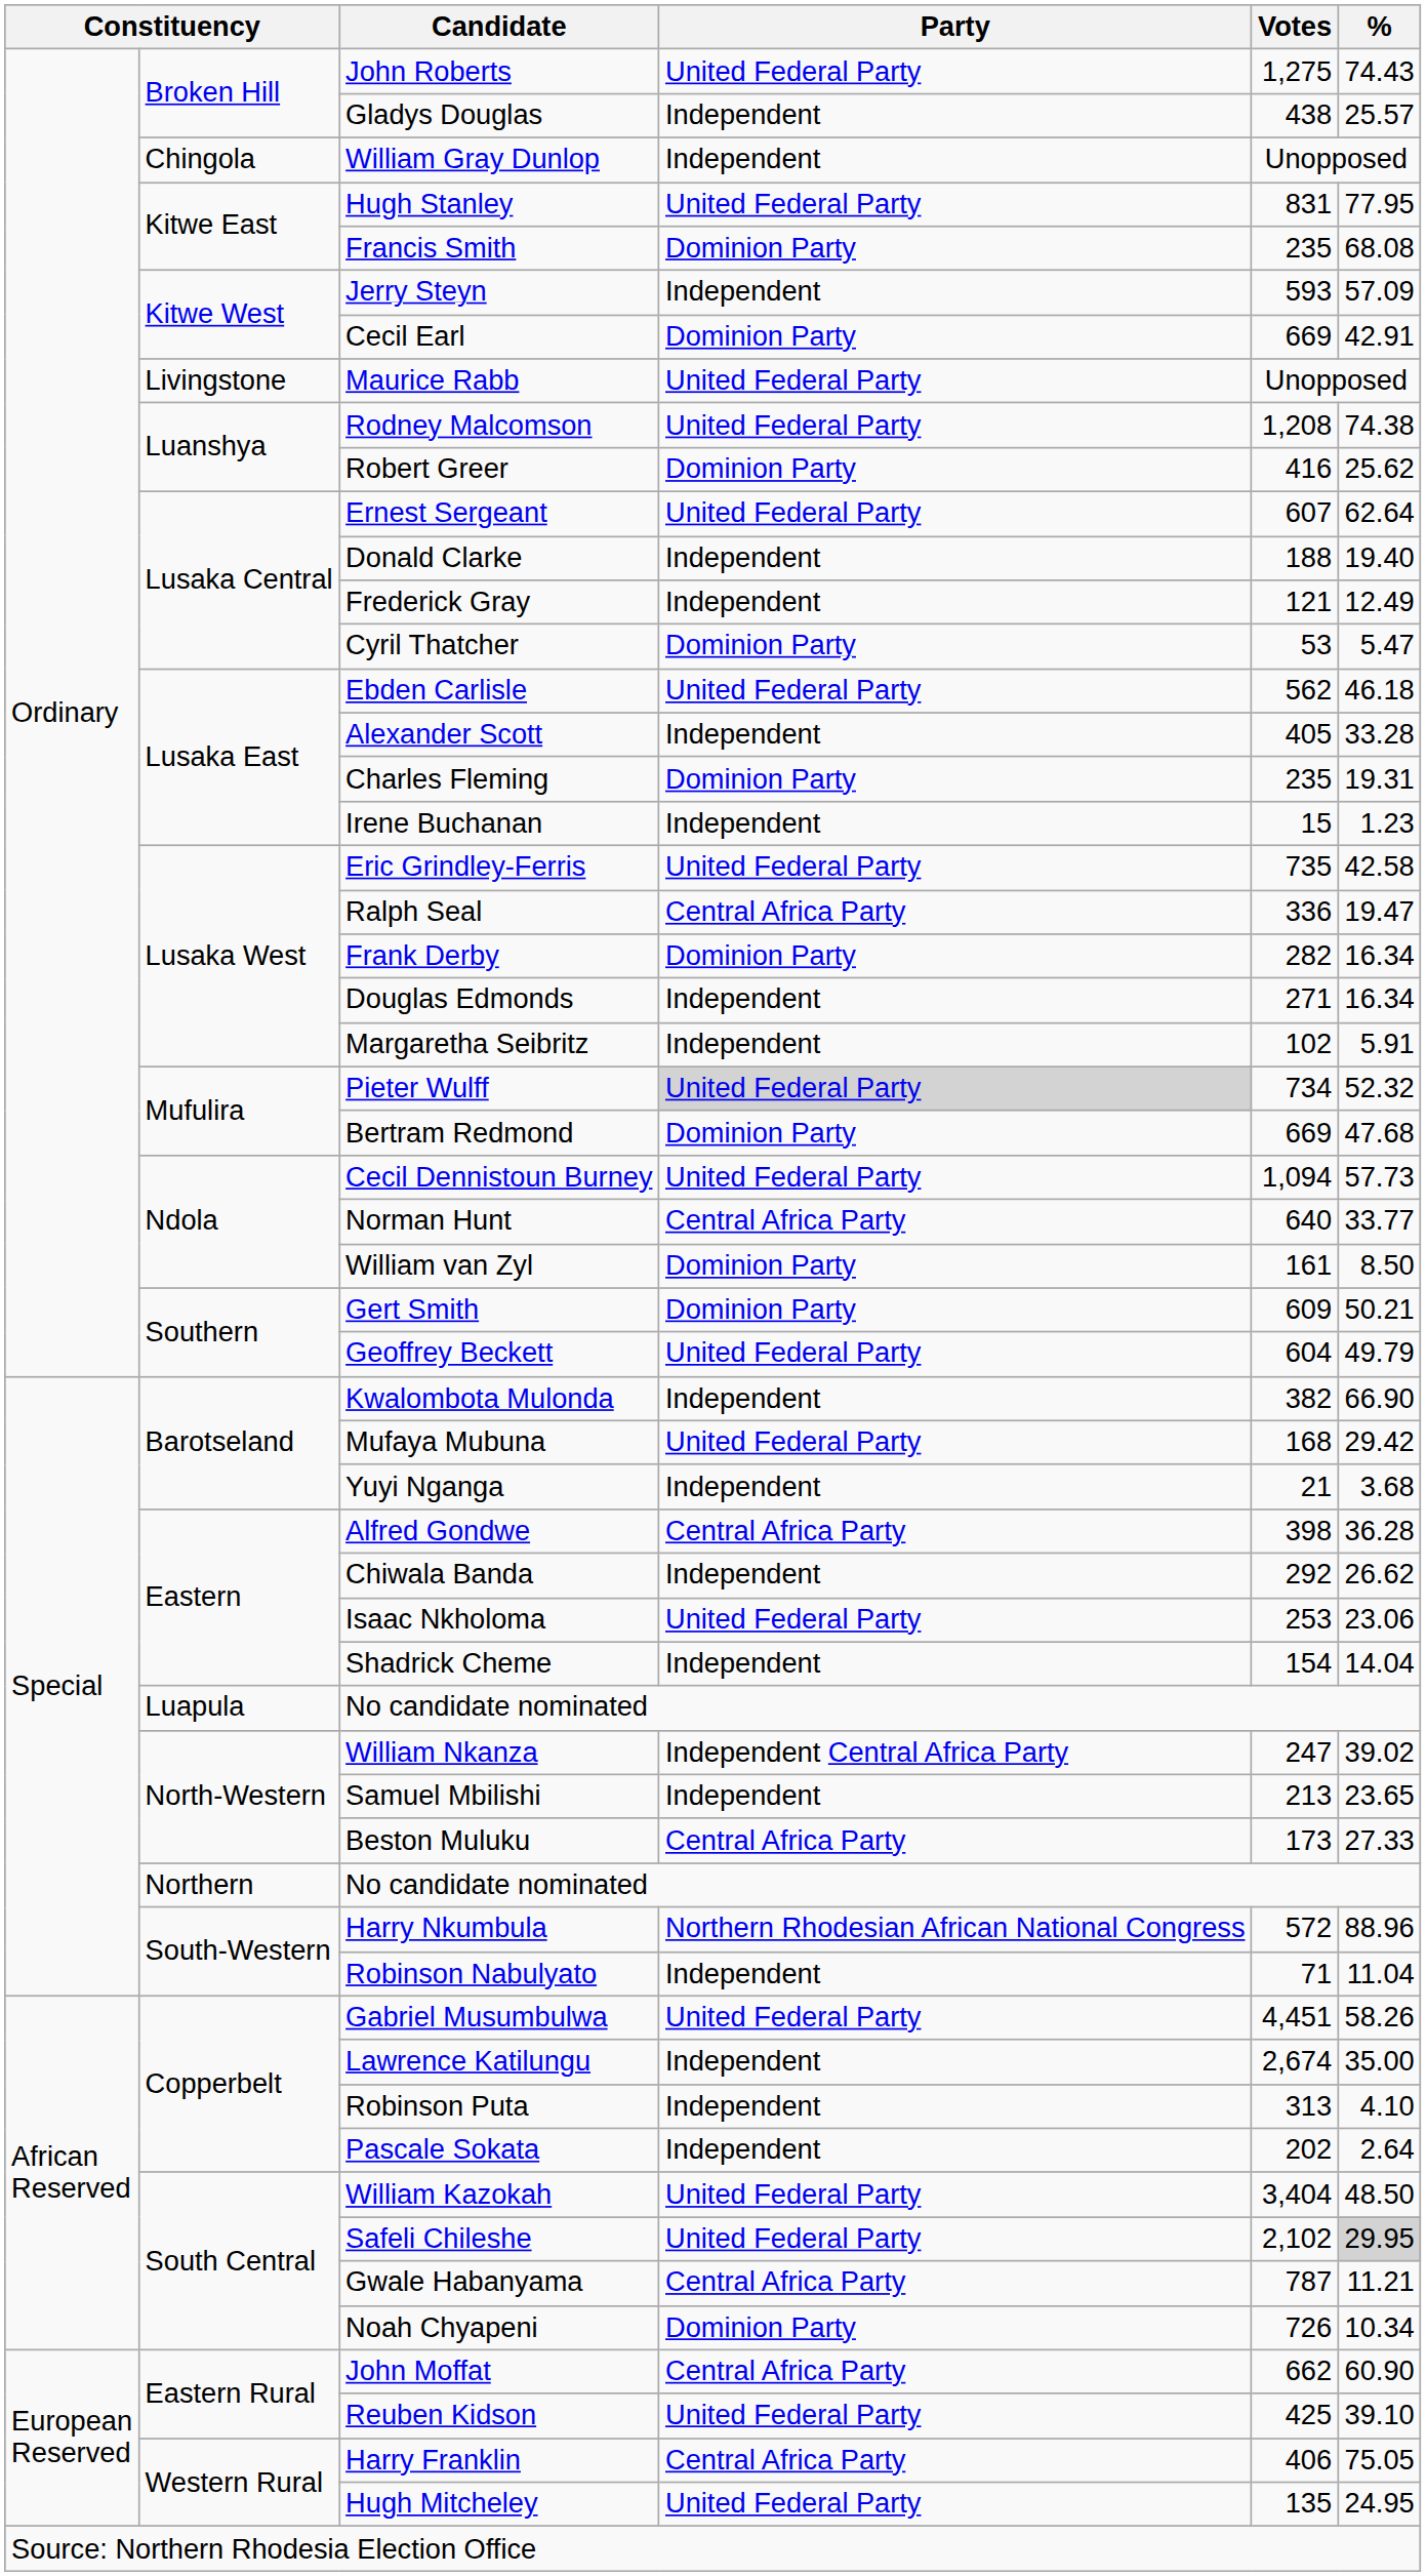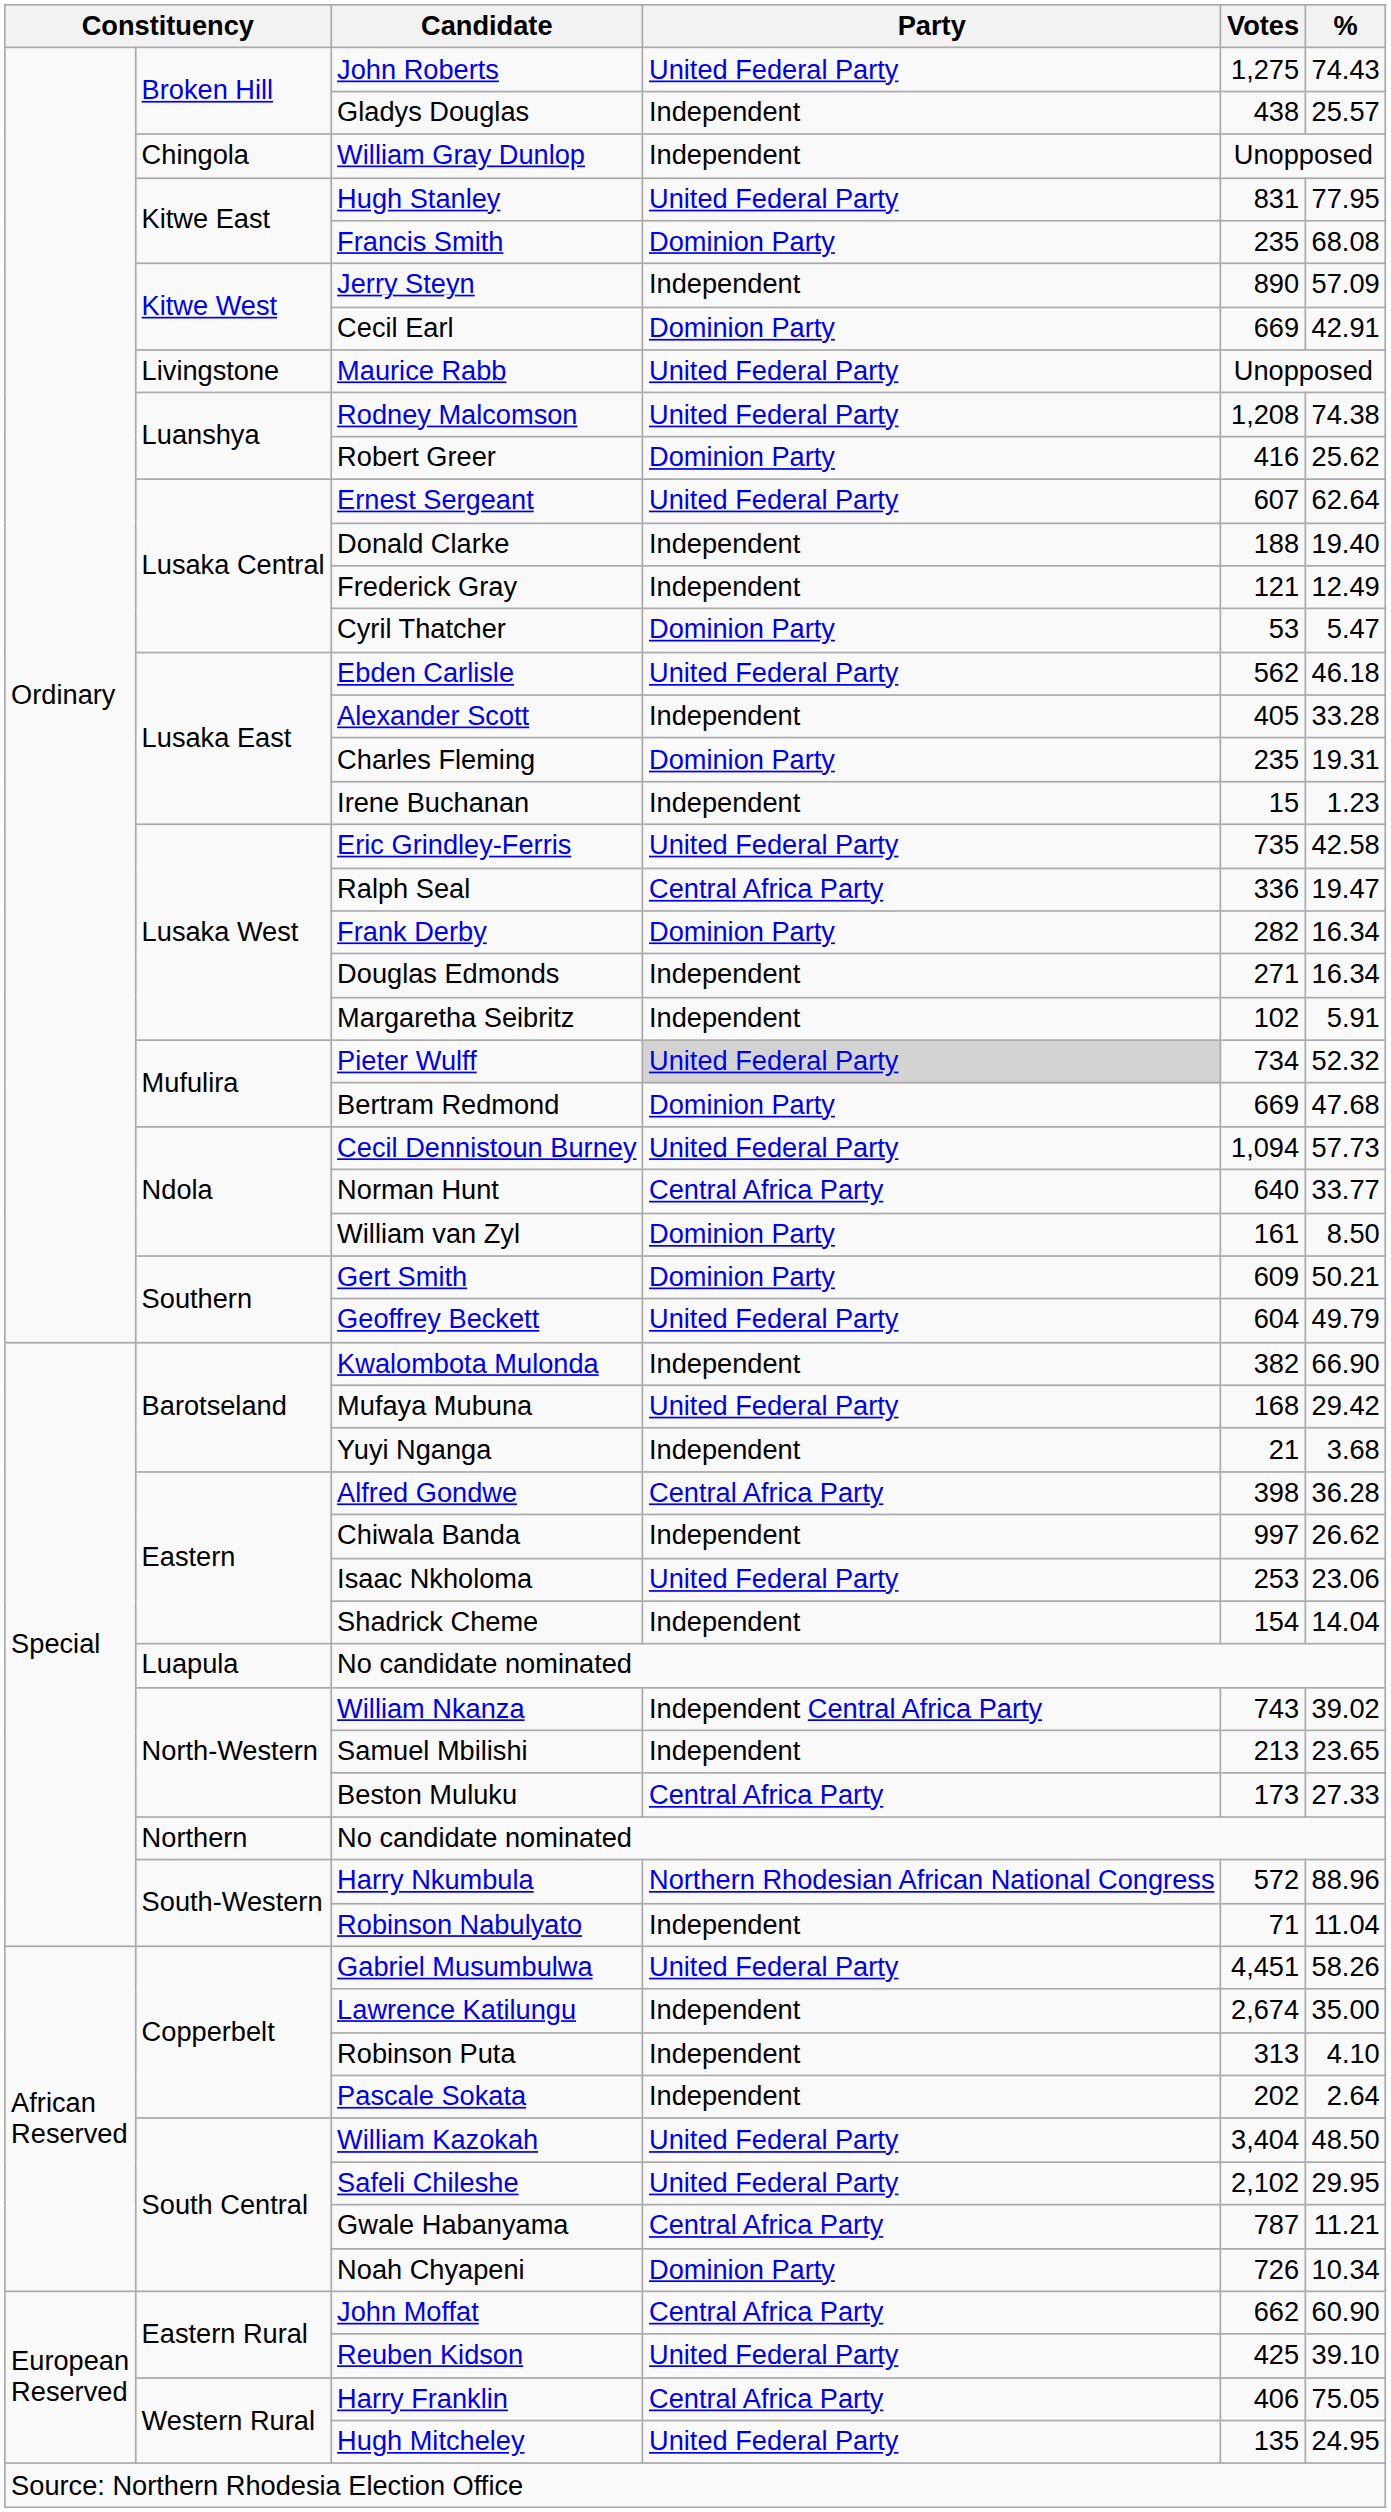 <table class=wikitable>
 <tr>
 <th colspan=2>Constituency</th>
 <th>Candidate</th>
 <th>Party</th>
 <th>Votes</th>
 <th>%</th>
 </tr>
 <tr>
 <td rowspan=30>Ordinary</td>
 <td rowspan=2><a href='#'>Broken Hill</a></td>
 <td><a href='#'>John Roberts</a></td>
 <td><a href='#'>United Federal Party</a></td>
 <td align=right>1,275</td>
 <td align=right>74.43</td>
 </tr>
 <tr>
 <td>Gladys Douglas</td>
 <td>Independent</td>
 <td align=right>438</td>
 <td align=right>25.57</td>
 </tr>
 <tr>
 <td>Chingola</td>
 <td><a href='#'>William Gray Dunlop</a></td>
 <td>Independent</td>
 <td colspan=2 align=center>Unopposed</td>
 </tr>
 <tr>
 <td rowspan=2>Kitwe East</td>
 <td><a href='#'>Hugh Stanley</a></td>
 <td><a href='#'>United Federal Party</a></td>
 <td align=right>831</td>
 <td align=right>77.95</td>
 </tr>
 <tr>
 <td><a href='#'>Francis Smith</a></td>
 <td><a href='#'>Dominion Party</a></td>
 <td align=right>235</td>
 <td align=right>68.08</td>
 </tr>
 <tr>
 <td rowspan=2><a href='#'>Kitwe West</a></td>
 <td><a href='#'>Jerry Steyn</a></td>
 <td>Independent</td>
-<td align=right>593</td>
+<td align=right>890</td>
 <td align=right>57.09</td>
 </tr>
 <tr>
 <td>Cecil Earl</td>
 <td><a href='#'>Dominion Party</a></td>
 <td align=right>669</td>
 <td align=right>42.91</td>
 </tr>
 <tr>
 <td>Livingstone</td>
 <td><a href='#'>Maurice Rabb</a></td>
 <td><a href='#'>United Federal Party</a></td>
 <td colspan=2 align=center>Unopposed</td>
 </tr>
 <tr>
 <td rowspan=2>Luanshya</td>
 <td><a href='#'>Rodney Malcomson</a></td>
 <td><a href='#'>United Federal Party</a></td>
 <td align=right>1,208</td>
 <td align=right>74.38</td>
 </tr>
 <tr>
 <td>Robert Greer</td>
 <td><a href='#'>Dominion Party</a></td>
 <td align=right>416</td>
 <td align=right>25.62</td>
 </tr>
 <tr>
 <td rowspan=4>Lusaka Central</td>
 <td><a href='#'>Ernest Sergeant</a></td>
 <td><a href='#'>United Federal Party</a></td>
 <td align=right>607</td>
 <td align=right>62.64</td>
 </tr>
 <tr>
 <td>Donald Clarke</td>
 <td>Independent</td>
 <td align=right>188</td>
 <td align=right>19.40</td>
 </tr>
 <tr>
 <td>Frederick Gray</td>
 <td>Independent</td>
 <td align=right>121</td>
 <td align=right>12.49</td>
 </tr>
 <tr>
 <td>Cyril Thatcher</td>
 <td><a href='#'>Dominion Party</a></td>
 <td align=right>53</td>
 <td align=right>5.47</td>
 </tr>
 <tr>
 <td rowspan=4>Lusaka East</td>
 <td><a href='#'>Ebden Carlisle</a></td>
 <td><a href='#'>United Federal Party</a></td>
 <td align=right>562</td>
 <td align=right>46.18</td>
 </tr>
 <tr>
 <td><a href='#'>Alexander Scott</a></td>
 <td>Independent</td>
 <td align=right>405</td>
 <td align=right>33.28</td>
 </tr>
 <tr>
 <td>Charles Fleming</td>
 <td><a href='#'>Dominion Party</a></td>
 <td align=right>235</td>
 <td align=right>19.31</td>
 </tr>
 <tr>
 <td>Irene Buchanan</td>
 <td>Independent</td>
 <td align=right>15</td>
 <td align=right>1.23</td>
 </tr>
 <tr>
 <td rowspan=5>Lusaka West</td>
 <td><a href='#'>Eric Grindley-Ferris</a></td>
 <td><a href='#'>United Federal Party</a></td>
 <td align=right>735</td>
 <td align=right>42.58</td>
 </tr>
 <tr>
 <td>Ralph Seal</td>
 <td><a href='#'>Central Africa Party</a></td>
 <td align=right>336</td>
 <td align=right>19.47</td>
 </tr>
 <tr>
 <td><a href='#'>Frank Derby</a></td>
 <td><a href='#'>Dominion Party</a></td>
 <td align=right>282</td>
 <td align=right>16.34</td>
 </tr>
 <tr>
 <td>Douglas Edmonds</td>
 <td>Independent</td>
 <td align=right>271</td>
 <td align=right>16.34</td>
 </tr>
 <tr>
 <td>Margaretha Seibritz</td>
 <td>Independent</td>
 <td align=right>102</td>
 <td align=right>5.91</td>
 </tr>
 <tr>
 <td rowspan=2>Mufulira</td>
 <td><a href='#'>Pieter Wulff</a></td>
 <td style="background: lightgrey;"><a href='#'>United Federal Party</a></td>
 <td align=right>734</td>
 <td align=right>52.32</td>
 </tr>
 <tr>
 <td>Bertram Redmond</td>
 <td><a href='#'>Dominion Party</a></td>
 <td align=right>669</td>
 <td align=right>47.68</td>
 </tr>
 <tr>
 <td rowspan=3>Ndola</td>
 <td><a href='#'>Cecil Dennistoun Burney</a></td>
 <td><a href='#'>United Federal Party</a></td>
 <td align=right>1,094</td>
 <td align=right>57.73</td>
 </tr>
 <tr>
 <td>Norman Hunt</td>
 <td><a href='#'>Central Africa Party</a></td>
 <td align=right>640</td>
 <td align=right>33.77</td>
 </tr>
 <tr>
 <td>William van Zyl</td>
 <td><a href='#'>Dominion Party</a></td>
 <td align=right>161</td>
 <td align=right>8.50</td>
 </tr>
 <tr>
 <td rowspan=2>Southern</td>
 <td><a href='#'>Gert Smith</a></td>
 <td><a href='#'>Dominion Party</a></td>
 <td align=right>609</td>
 <td align=right>50.21</td>
 </tr>
 <tr>
 <td><a href='#'>Geoffrey Beckett</a></td>
 <td><a href='#'>United Federal Party</a></td>
 <td align=right>604</td>
 <td align=right>49.79</td>
 </tr>
 <tr>
 <td rowspan=14>Special</td>
 <td rowspan=3>Barotseland</td>
 <td><a href='#'>Kwalombota Mulonda</a></td>
 <td>Independent</td>
 <td align=right>382</td>
 <td align=right>66.90</td>
 </tr>
 <tr>
 <td>Mufaya Mubuna</td>
 <td><a href='#'>United Federal Party</a></td>
 <td align=right>168</td>
 <td align=right>29.42</td>
 </tr>
 <tr>
 <td>Yuyi Nganga</td>
 <td>Independent</td>
 <td align=right>21</td>
 <td align=right>3.68</td>
 </tr>
 <tr>
 <td rowspan=4>Eastern</td>
 <td><a href='#'>Alfred Gondwe</a></td>
 <td><a href='#'>Central Africa Party</a></td>
 <td align=right>398</td>
 <td align=right>36.28</td>
 </tr>
 <tr>
 <td>Chiwala Banda</td>
 <td>Independent</td>
-<td align=right>292</td>
+<td align=right>997</td>
 <td align=right>26.62</td>
 </tr>
 <tr>
 <td>Isaac Nkholoma</td>
 <td><a href='#'>United Federal Party</a></td>
 <td align=right>253</td>
 <td align=right>23.06</td>
 </tr>
 <tr>
 <td>Shadrick Cheme</td>
 <td>Independent</td>
 <td align=right>154</td>
 <td align=right>14.04</td>
 </tr>
 <tr>
 <td>Luapula</td>
 <td colspan=4>No candidate nominated</td>
 </tr>
 <tr>
 <td rowspan=3>North-Western</td>
 <td><a href='#'>William Nkanza</a></td>
 <td>Independent <a href='#'>Central Africa Party</a></td>
-<td align=right>247</td>
+<td align=right>743</td>
 <td align=right>39.02</td>
 </tr>
 <tr>
 <td>Samuel Mbilishi</td>
 <td>Independent</td>
 <td align=right>213</td>
 <td align=right>23.65</td>
 </tr>
 <tr>
 <td>Beston Muluku</td>
 <td><a href='#'>Central Africa Party</a></td>
 <td align=right>173</td>
 <td align=right>27.33</td>
 </tr>
 <tr>
 <td>Northern</td>
 <td colspan=4>No candidate nominated</td>
 </tr>
 <tr>
 <td rowspan=2>South-Western</td>
 <td><a href='#'>Harry Nkumbula</a></td>
 <td><a href='#'>Northern Rhodesian African National Congress</a></td>
 <td align=right>572</td>
 <td align=right>88.96</td>
 </tr>
 <tr>
 <td><a href='#'>Robinson Nabulyato</a></td>
 <td>Independent</td>
 <td align=right>71</td>
 <td align=right>11.04</td>
 </tr>
 <tr>
 <td rowspan=8>African<br>Reserved</td>
 <td rowspan=4>Copperbelt</td>
 <td><a href='#'>Gabriel Musumbulwa</a></td>
 <td><a href='#'>United Federal Party</a></td>
 <td align=right>4,451</td>
 <td align=right>58.26</td>
 </tr>
 <tr>
 <td><a href='#'>Lawrence Katilungu</a></td>
 <td>Independent</td>
 <td align=right>2,674</td>
 <td align=right>35.00</td>
 </tr>
 <tr>
 <td>Robinson Puta</td>
 <td>Independent</td>
 <td align=right>313</td>
 <td align=right>4.10</td>
 </tr>
 <tr>
 <td><a href='#'>Pascale Sokata</a></td>
 <td>Independent</td>
 <td align=right>202</td>
 <td align=right>2.64</td>
 </tr>
 <tr>
 <td rowspan=4>South Central</td>
 <td><a href='#'>William Kazokah</a></td>
 <td><a href='#'>United Federal Party</a></td>
 <td align=right>3,404</td>
 <td align=right>48.50</td>
 </tr>
 <tr>
 <td><a href='#'>Safeli Chileshe</a></td>
 <td><a href='#'>United Federal Party</a></td>
 <td align=right>2,102</td>
-<td align=right style="background: lightgrey;">29.95</td>
+<td align=right>29.95</td>
 </tr>
 <tr>
 <td>Gwale Habanyama</td>
 <td><a href='#'>Central Africa Party</a></td>
 <td align=right>787</td>
 <td align=right>11.21</td>
 </tr>
 <tr>
 <td>Noah Chyapeni</td>
 <td><a href='#'>Dominion Party</a></td>
 <td align=right>726</td>
 <td align=right>10.34</td>
 </tr>
 <tr>
 <td rowspan=4>European<br>Reserved</td>
 <td rowspan=2>Eastern Rural</td>
 <td><a href='#'>John Moffat</a></td>
 <td><a href='#'>Central Africa Party</a></td>
 <td align=right>662</td>
 <td align=right>60.90</td>
 </tr>
 <tr>
 <td><a href='#'>Reuben Kidson</a></td>
 <td><a href='#'>United Federal Party</a></td>
 <td align=right>425</td>
 <td align=right>39.10</td>
 </tr>
 <tr>
 <td rowspan=2>Western Rural</td>
 <td><a href='#'>Harry Franklin</a></td>
 <td><a href='#'>Central Africa Party</a></td>
 <td align=right>406</td>
 <td align=right>75.05</td>
 </tr>
 <tr>
 <td><a href='#'>Hugh Mitcheley</a></td>
 <td><a href='#'>United Federal Party</a></td>
 <td align=right>135</td>
 <td align=right>24.95</td>
 </tr>
 <tr>
 <td colspan=6>Source: Northern Rhodesia Election Office</td>
 </tr>
 </table>
